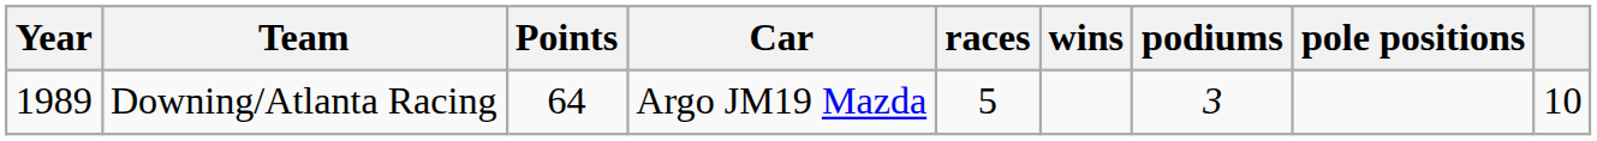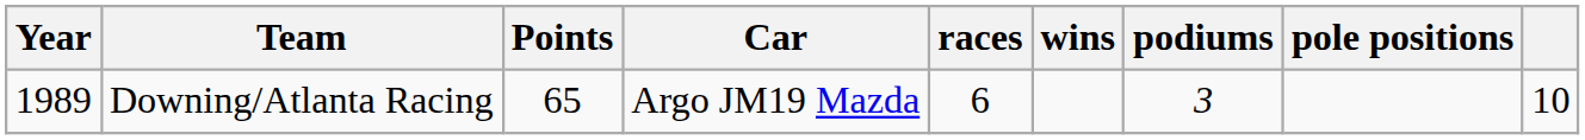 <table class="wikitable" style="text-align:center; font-size:90%">
 <tr>
 <th>Year</th>
 <th>Team</th>
 <th>Points</th>
 <th>Car</th>
 <th>races</th>
 <th>wins</th>
 <th>podiums</th>
 <th>pole positions</th>
 <th></th>
 </tr>
 <tr>
 <td>1989</td>
 <td align="left">Downing/Atlanta Racing</td>
-<td>64</td>
+<td>65</td>
 <td align="left">Argo JM19 <a href='#'>Mazda</a></td>
-<td>5</td>
+<td>6</td>
 <td></td>
 <td><em>3</em></td>
 <td></td>
 <td>10</td>
 </tr>
 </table>
